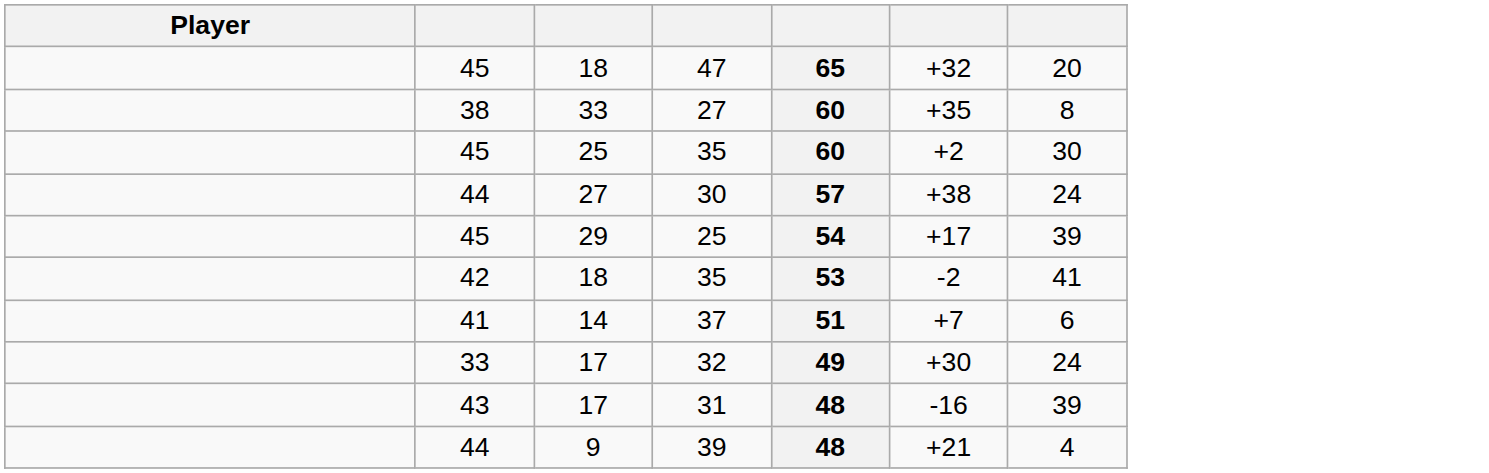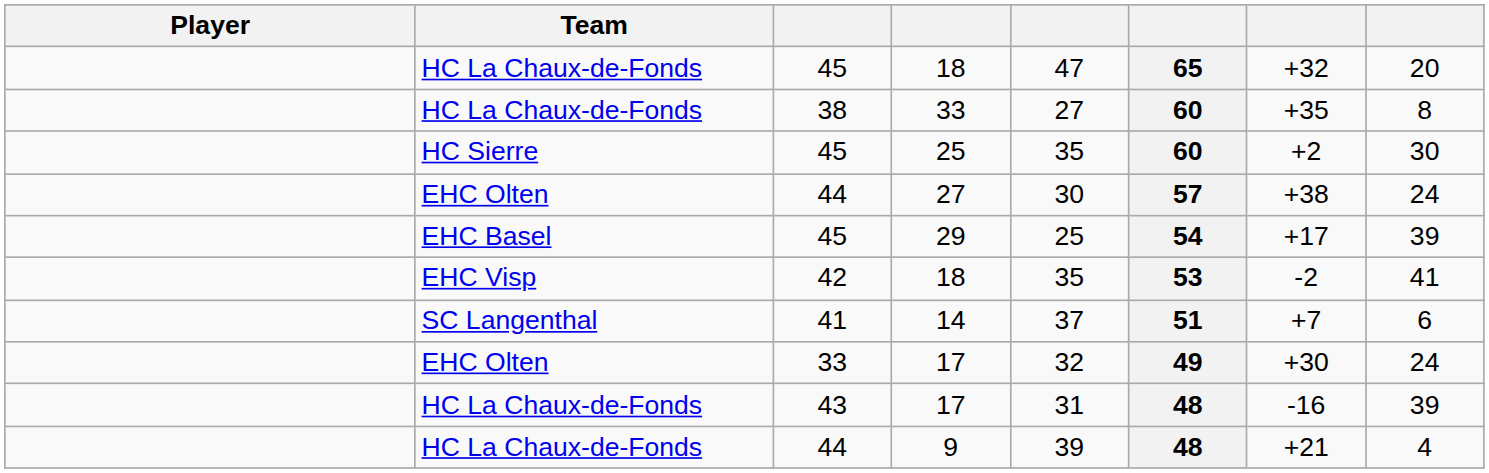 <table class="wikitable sortable" style="text-align: center">
 <tr>
 <th style="width: 15em;">Player</th>
+<th style="width: 13em;">Team</th>
 <th style="width: 4em;"></th>
 <th style="width: 4em;"></th>
 <th style="width: 4em;"></th>
 <th style="width: 4em;"></th>
 <th style="width: 4em;"></th>
 <th style="width: 4em;"></th>
 </tr>
 <tr>
 <td style="text-align:left;"> </td>
+<td style="text-align:left;"><a href='#'>HC La Chaux-de-Fonds</a></td>
 <td>45</td>
 <td>18</td>
 <td>47</td>
 <th>65</th>
 <td>+32</td>
 <td>20</td>
 </tr>
 <tr>
 <td style="text-align:left;"> </td>
+<td style="text-align:left;"><a href='#'>HC La Chaux-de-Fonds</a></td>
 <td>38</td>
 <td>33</td>
 <td>27</td>
 <th>60</th>
 <td>+35</td>
 <td>8</td>
 </tr>
 <tr>
 <td style="text-align:left;"> </td>
+<td style="text-align:left;"><a href='#'>HC Sierre</a></td>
 <td>45</td>
 <td>25</td>
 <td>35</td>
 <th>60</th>
 <td>+2</td>
 <td>30</td>
 </tr>
 <tr>
 <td style="text-align:left;"> </td>
+<td style="text-align:left;"><a href='#'>EHC Olten</a></td>
 <td>44</td>
 <td>27</td>
 <td>30</td>
 <th>57</th>
 <td>+38</td>
 <td>24</td>
 </tr>
 <tr>
 <td style="text-align:left;"> </td>
+<td style="text-align:left;"><a href='#'>EHC Basel</a></td>
 <td>45</td>
 <td>29</td>
 <td>25</td>
 <th>54</th>
 <td>+17</td>
 <td>39</td>
 </tr>
 <tr>
 <td style="text-align:left;"> </td>
+<td style="text-align:left;"><a href='#'>EHC Visp</a></td>
 <td>42</td>
 <td>18</td>
 <td>35</td>
 <th>53</th>
 <td>-2</td>
 <td>41</td>
 </tr>
 <tr>
 <td style="text-align:left;"> </td>
+<td style="text-align:left;"><a href='#'>SC Langenthal</a></td>
 <td>41</td>
 <td>14</td>
 <td>37</td>
 <th>51</th>
 <td>+7</td>
 <td>6</td>
 </tr>
 <tr>
 <td style="text-align:left;"> </td>
+<td style="text-align:left;"><a href='#'>EHC Olten</a></td>
 <td>33</td>
 <td>17</td>
 <td>32</td>
 <th>49</th>
 <td>+30</td>
 <td>24</td>
 </tr>
 <tr>
 <td style="text-align:left;"> </td>
+<td style="text-align:left;"><a href='#'>HC La Chaux-de-Fonds</a></td>
 <td>43</td>
 <td>17</td>
 <td>31</td>
 <th>48</th>
 <td>-16</td>
 <td>39</td>
 </tr>
 <tr>
 <td style="text-align:left;"> </td>
+<td style="text-align:left;"><a href='#'>HC La Chaux-de-Fonds</a></td>
 <td>44</td>
 <td>9</td>
 <td>39</td>
 <th>48</th>
 <td>+21</td>
 <td>4</td>
 </tr>
 </table>
